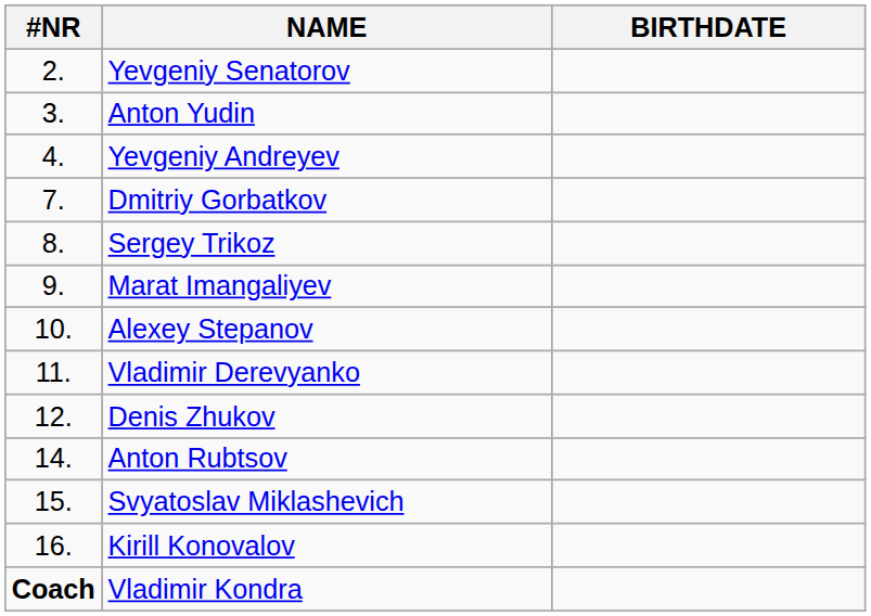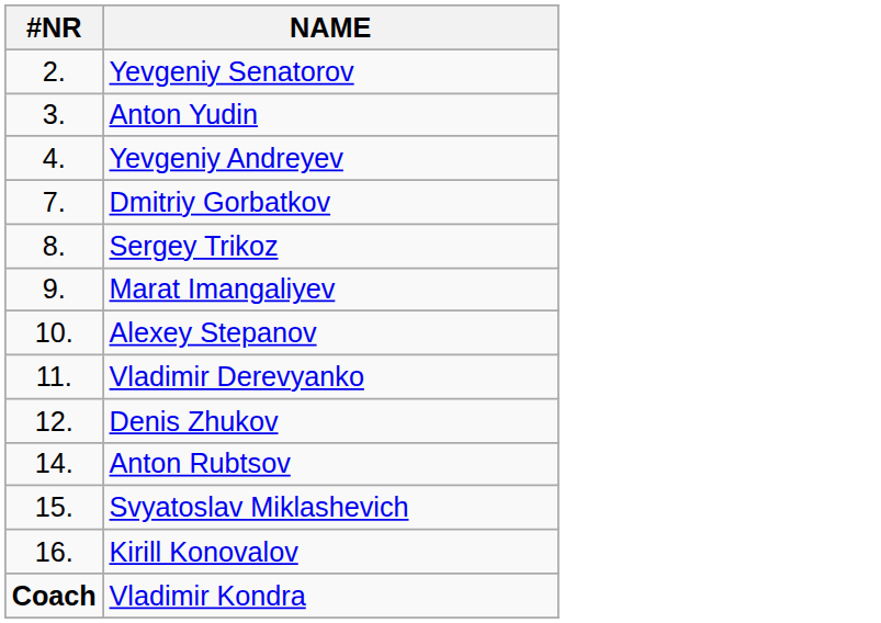 <table class="wikitable" style="border-collapse: collapse; font-size: 90%;">
 <tr>
 <th>#NR</th>
 <th align="left" style="width: 16em">NAME</th>
-<th align="center" style="width: 11em">BIRTHDATE</th>
 </tr>
 <tr>
 <td align="center">2.</td>
 <td><a href='#'>Yevgeniy Senatorov</a></td>
-<td align="center"></td>
 </tr>
 <tr>
 <td align="center">3.</td>
 <td><a href='#'>Anton Yudin</a></td>
-<td align="center"></td>
 </tr>
 <tr>
 <td align="center">4.</td>
 <td><a href='#'>Yevgeniy Andreyev</a></td>
-<td align="center"></td>
 </tr>
 <tr>
 <td align="center">7.</td>
 <td><a href='#'>Dmitriy Gorbatkov</a></td>
-<td align="center"></td>
 </tr>
 <tr>
 <td align="center">8.</td>
 <td><a href='#'>Sergey Trikoz</a></td>
-<td align="center"></td>
 </tr>
 <tr>
 <td align="center">9.</td>
 <td><a href='#'>Marat Imangaliyev</a></td>
-<td align="center"></td>
 </tr>
 <tr>
 <td align="center">10.</td>
 <td><a href='#'>Alexey Stepanov</a></td>
-<td align="center"></td>
 </tr>
 <tr>
 <td align="center">11.</td>
 <td><a href='#'>Vladimir Derevyanko</a></td>
-<td align="center"></td>
 </tr>
 <tr>
 <td align="center">12.</td>
 <td><a href='#'>Denis Zhukov</a></td>
-<td align="center"></td>
 </tr>
 <tr>
 <td align="center">14.</td>
 <td><a href='#'>Anton Rubtsov</a></td>
-<td align="center"></td>
 </tr>
 <tr>
 <td align="center">15.</td>
 <td><a href='#'>Svyatoslav Miklashevich</a></td>
-<td align="center"></td>
 </tr>
 <tr>
 <td align="center">16.</td>
 <td><a href='#'>Kirill Konovalov</a></td>
-<td align="center"></td>
 </tr>
 <tr>
 <td align="center"><strong>Coach</strong></td>
 <td><a href='#'>Vladimir Kondra</a></td>
-<td align="center"></td>
 </tr>
 </table>
